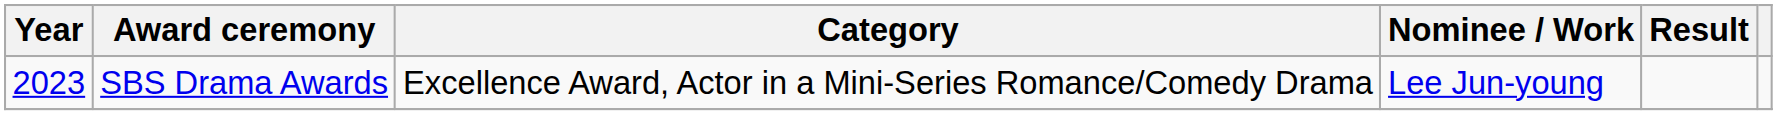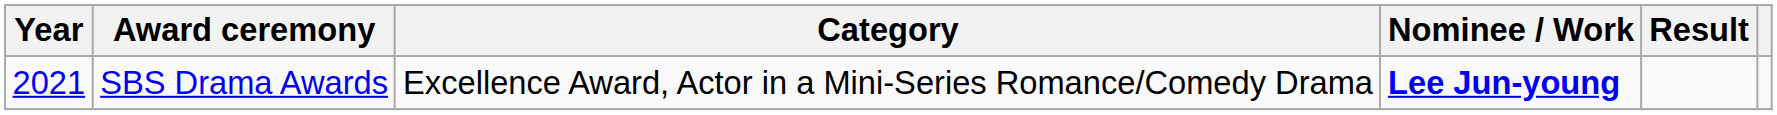 <table class="wikitable plainrowheaders sortable">
 <tr>
 <th scope="col">Year</th>
 <th scope="col">Award ceremony</th>
 <th scope="col">Category</th>
 <th scope="col">Nominee / Work</th>
 <th scope="col">Result</th>
 <th scope="col" class="unsortable"></th>
 </tr>
 <tr>
-<td style="text-align:center" rowspan="1"><a href='#'>2023</a></td>
+<td style="text-align:center" rowspan="1"><a href='#'>2021</a></td>
 <td rowspan="1"><a href='#'>SBS Drama Awards</a></td>
 <td>Excellence Award, Actor in a Mini-Series Romance/Comedy Drama</td>
-<td rowspan="1"><a href='#'>Lee Jun-young</a></td>
+<td rowspan="1"><strong><a href='#'>Lee Jun-young</a></strong></td>
 <td></td>
 <td style="text-align:center"></td>
 </tr>
 <tr>
 </tr>
 </table>
